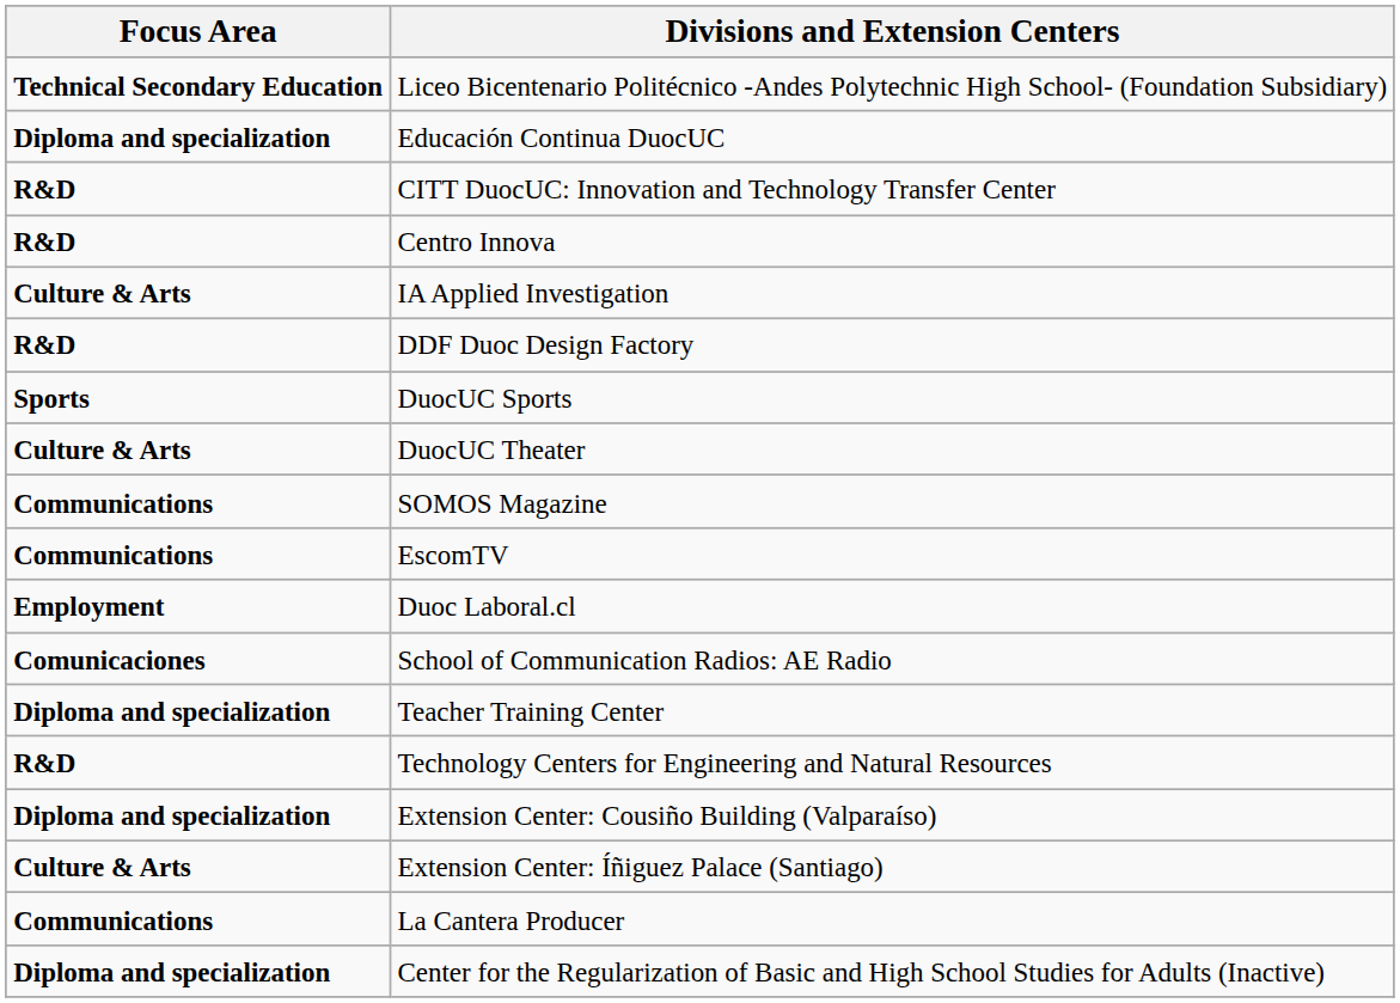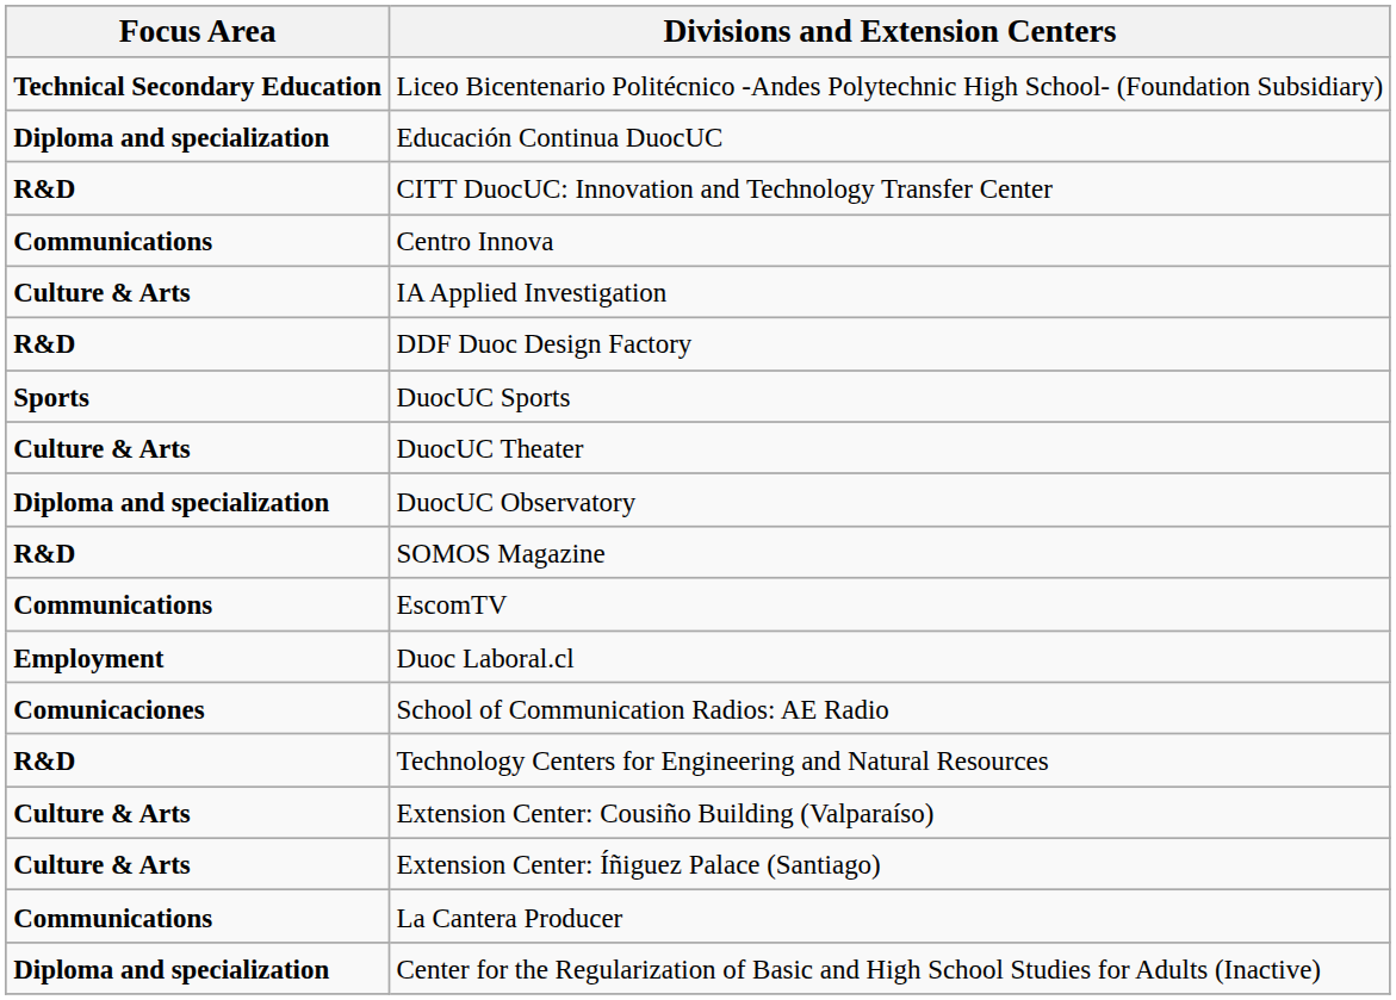 <table class="wikitable mw-collapsible mw-collapsed">
 <tr>
 <th>Focus Area</th>
 <th>Divisions and Extension Centers</th>
 </tr>
 <tr>
 <td><strong><small>Technical Secondary Education</small></strong></td>
 <td><small>Liceo Bicentenario Politécnico -Andes Polytechnic High School- (Foundation Subsidiary)</small></td>
 </tr>
 <tr>
 <td><strong><small>Diploma and specialization</small></strong></td>
 <td><small>Educación Continua DuocUC</small></td>
 </tr>
 <tr>
 <td><strong><small>R&D</small></strong></td>
 <td><small>CITT DuocUC: Innovation and Technology Transfer Center</small></td>
 </tr>
 <tr>
-<td><strong><small>R&D</small></strong></td>
+<td><strong><small>Communications</small></strong></td>
 <td><small>Centro Innova</small></td>
 </tr>
 <tr>
 <td><strong><small>Culture & Arts</small></strong></td>
 <td><small>IA Applied Investigation</small></td>
 </tr>
 <tr>
 <td><strong><small>R&D</small></strong></td>
 <td><small>DDF Duoc Design Factory</small></td>
 </tr>
 <tr>
 <td><strong><small>Sports</small></strong></td>
 <td><small>DuocUC Sports</small></td>
 </tr>
 <tr>
 <td><strong><small>Culture & Arts</small></strong></td>
 <td><small>DuocUC Theater</small></td>
 </tr>
 <tr>
-<td><strong><small>Communications</small></strong></td>
+<td><strong><small>Diploma and specialization</small></strong></td>
+<td><small>DuocUC Observatory</small></td>
+</tr>
+<tr>
+<td><strong><small>R&D</small></strong></td>
 <td><small>SOMOS Magazine</small></td>
 </tr>
 <tr>
 <td><strong><small>Communications</small></strong></td>
 <td><small>EscomTV</small></td>
 </tr>
 <tr>
 <td><strong><small>Employment</small></strong></td>
 <td><small>Duoc Laboral.cl</small></td>
 </tr>
 <tr>
 <td><strong><small>Comunicaciones</small></strong></td>
 <td><small>School of Communication Radios: AE Radio</small></td>
 </tr>
 <tr>
-<td><strong><small>Diploma and specialization</small></strong></td>
-<td><small>Teacher Training Center</small></td>
-</tr>
-<tr>
 <td><strong><small>R&D</small></strong></td>
 <td><small>Technology Centers for Engineering and Natural Resources</small></td>
 </tr>
 <tr>
-<td><strong><small>Diploma and specialization</small></strong></td>
+<td><strong><small>Culture & Arts</small></strong></td>
 <td><small>Extension Center: Cousiño Building (Valparaíso)</small></td>
 </tr>
 <tr>
 <td><strong><small>Culture & Arts</small></strong></td>
 <td><small>Extension Center: Íñiguez Palace (Santiago)</small></td>
 </tr>
 <tr>
 <td><strong><small>Communications</small></strong></td>
 <td><small>La Cantera Producer</small></td>
 </tr>
 <tr>
 <td><strong><small>Diploma and specialization</small></strong></td>
 <td><small>Center for the  Regularization of Basic and High School Studies for Adults (Inactive)</small></td>
 </tr>
 </table>
